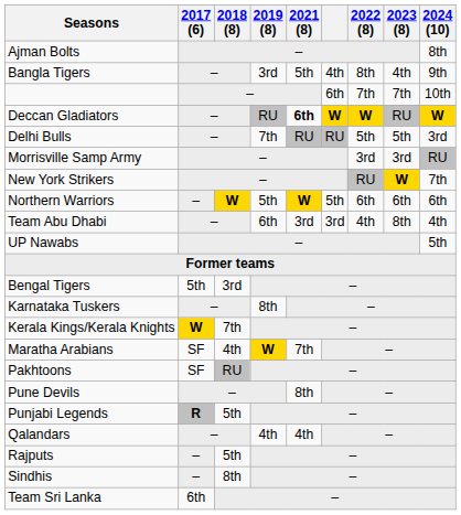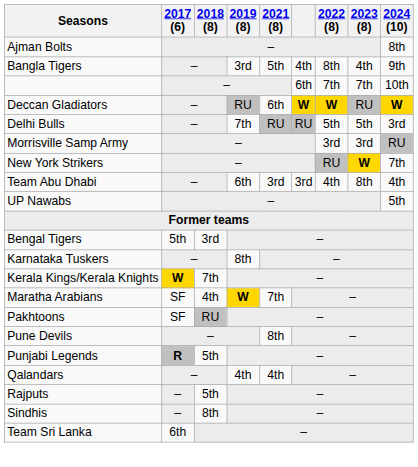 <table class="wikitable sortable" style="text-align:center">
 <tr>
 <th>Seasons</th>
 <th><a href='#'>2017</a><br>(6)</th>
 <th><a href='#'>2018</a><br>(8)</th>
 <th><a href='#'>2019</a><br>(8)</th>
 <th><a href='#'>2021</a><br>(8)</th>
 <th></th>
 <th><a href='#'>2022</a><br>(8)</th>
 <th><a href='#'>2023</a><br>(8)</th>
 <th><a href='#'>2024</a><br>(10)</th>
 </tr>
 <tr>
 <td align=left>Ajman Bolts</td>
 <td colspan="7" style="background: #ececec">–</td>
 <td>8th</td>
 </tr>
 <tr>
 <td align=left>Bangla Tigers</td>
 <td colspan="2" style="background: #ececec">–</td>
 <td>3rd</td>
 <td>5th</td>
 <td>4th</td>
 <td>8th</td>
 <td>4th</td>
 <td>9th</td>
 </tr>
 <tr>
 <td align=left></td>
 <td colspan="4" style="background: #ececec">–</td>
 <td>6th</td>
 <td>7th</td>
 <td>7th</td>
 <td>10th</td>
 </tr>
 <tr>
 <td align=left>Deccan Gladiators</td>
 <td colspan="2" style="background: #ececec">–</td>
 <td style="background: silver">RU</td>
-<td><strong>6th</strong></td>
+<td>6th</td>
 <th style="background: gold">W</th>
 <th style="background: gold">W</th>
 <td style="background: silver">RU</td>
 <th style="background: gold">W</th>
 </tr>
 <tr>
 <td align=left>Delhi Bulls</td>
 <td colspan="2" style="background: #ececec">–</td>
 <td>7th</td>
 <td style="background: silver">RU</td>
 <td style="background: silver">RU</td>
 <td>5th</td>
 <td>5th</td>
 <td>3rd</td>
 </tr>
 <tr>
 <td align=left>Morrisville Samp Army</td>
 <td colspan="5" style="background: #ececec">–</td>
 <td>3rd</td>
 <td>3rd</td>
 <td style="background: silver">RU</td>
 </tr>
 <tr>
 <td align=left>New York Strikers</td>
 <td colspan="5" style="background: #ececec">–</td>
 <td style="background: silver">RU</td>
 <th style="background: gold">W</th>
 <td>7th</td>
-</tr>
-<tr>
-<td align=left>Northern Warriors</td>
-<td style="background: #ececec">–</td>
-<th style="background: gold">W</th>
-<td>5th</td>
-<th style="background: gold">W</th>
-<td>5th</td>
-<td>6th</td>
-<td>6th</td>
-<td>6th</td>
 </tr>
 <tr>
 <td align=left>Team Abu Dhabi</td>
 <td colspan="2" style="background: #ececec">–</td>
 <td>6th</td>
 <td>3rd</td>
 <td>3rd</td>
 <td>4th</td>
 <td>8th</td>
 <td>4th</td>
 </tr>
 <tr>
 <td align=left>UP Nawabs</td>
 <td colspan="7" style="background: #ececec">–</td>
 <td>5th</td>
 </tr>
 <tr align=center>
 <th colspan="9" style="background: #ececec">Former teams</th>
 </tr>
 <tr>
 <td align=left>Bengal Tigers</td>
 <td>5th</td>
 <td>3rd</td>
 <td colspan="6" style="background: #ececec">–</td>
 </tr>
 <tr>
 <td align=left>Karnataka Tuskers</td>
 <td colspan="2" style="background: #ececec">–</td>
 <td>8th</td>
 <td colspan="5" style="background: #ececec">–</td>
 </tr>
 <tr>
 <td align=left>Kerala Kings/Kerala Knights</td>
 <th style="background: gold">W</th>
 <td>7th</td>
 <td colspan="6" style="background: #ececec">–</td>
 </tr>
 <tr>
 <td align=left>Maratha Arabians</td>
 <td>SF</td>
 <td>4th</td>
 <th style="background: gold">W</th>
 <td>7th</td>
 <td colspan="4" style="background: #ececec">–</td>
 </tr>
 <tr>
 <td align=left>Pakhtoons</td>
 <td>SF</td>
 <td style="background: silver">RU</td>
 <td colspan="6" style="background: #ececec">–</td>
 </tr>
 <tr>
 <td align=left>Pune Devils</td>
 <td colspan="3" style="background: #ececec">–</td>
 <td>8th</td>
 <td colspan="4" style="background: #ececec">–</td>
 </tr>
 <tr>
 <td align=left>Punjabi Legends</td>
 <th style="background: silver">R</th>
 <td>5th</td>
 <td colspan="6" style="background: #ececec">–</td>
 </tr>
 <tr>
 <td align=left>Qalandars</td>
 <td colspan="2" style="background: #ececec">–</td>
 <td>4th</td>
 <td>4th</td>
 <td colspan="4" style="background: #ececec">–</td>
 </tr>
 <tr>
 <td align=left>Rajputs</td>
 <td style="background: #ececec">–</td>
 <td>5th</td>
 <td colspan="6" style="background: #ececec">–</td>
 </tr>
 <tr>
 <td align=left>Sindhis</td>
 <td style="background: #ececec">–</td>
 <td>8th</td>
 <td colspan="6" style="background: #ececec">–</td>
 </tr>
 <tr>
 <td align=left>Team Sri Lanka</td>
 <td>6th</td>
 <td colspan="7" style="background: #ececec">–</td>
 </tr>
 </table>
